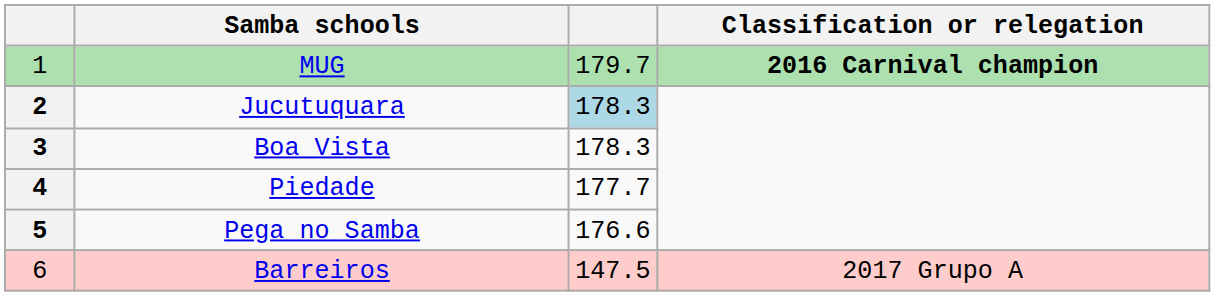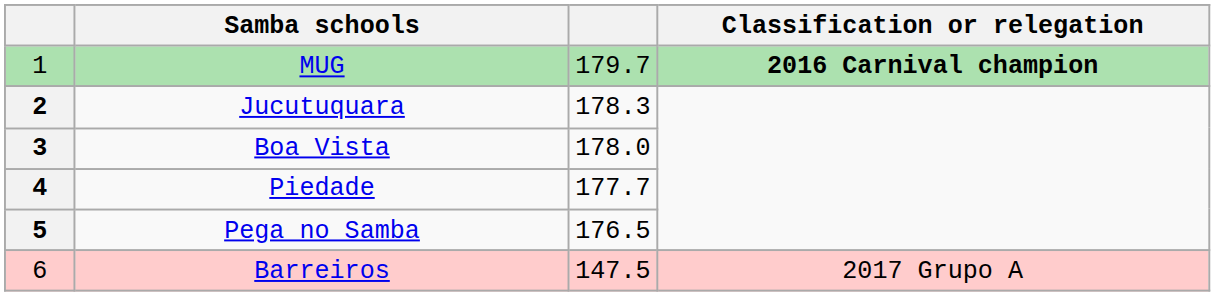 <table class="wikitable" style="border-collapse: collapse; margin:0;">
 <tr>
 <th width="30"></th>
 <th width="250">Samba schools</th>
 <th width="20"></th>
 <th width="280">Classification or relegation</th>
 </tr>
 <tr align="center">
 <td bgcolor=ACE1AF>1</td>
 <td bgcolor=ACE1AF><a href='#'>MUG</a></td>
 <td bgcolor=ACE1AF>179.7</td>
 <td bgcolor=ACE1AF><strong>2016 Carnival champion</strong></td>
 </tr>
 <tr align="center">
 <th>2</th>
 <td><a href='#'>Jucutuquara</a></td>
-<td style="background: lightblue;">178.3</td>
+<td>178.3</td>
 <td rowspan="4"></td>
 </tr>
 <tr align="center">
 <th>3</th>
 <td><a href='#'>Boa Vista</a></td>
-<td>178.3</td>
+<td>178.0</td>
 </tr>
 <tr align="center">
 <th>4</th>
 <td><a href='#'>Piedade</a></td>
 <td>177.7</td>
 </tr>
 <tr align="center">
 <th>5</th>
 <td><a href='#'>Pega no Samba</a></td>
-<td>176.6</td>
+<td>176.5</td>
 </tr>
 <tr align="center">
 <td bgcolor=FFCCCC>6</td>
 <td bgcolor=FFCCCC><a href='#'>Barreiros</a></td>
 <td bgcolor=FFCCCC>147.5</td>
 <td bgcolor=FFCCCC>2017 Grupo A</td>
 </tr>
 </table>
